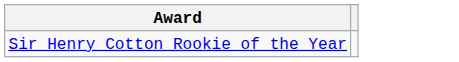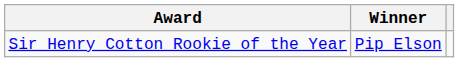 <table class="wikitable">
 <tr>
 <th>Award</th>
+<th>Winner</th>
 <th></th>
 </tr>
 <tr>
 <td><a href='#'>Sir Henry Cotton Rookie of the Year</a></td>
+<td> <a href='#'>Pip Elson</a></td>
 <td></td>
 </tr>
 </table>
